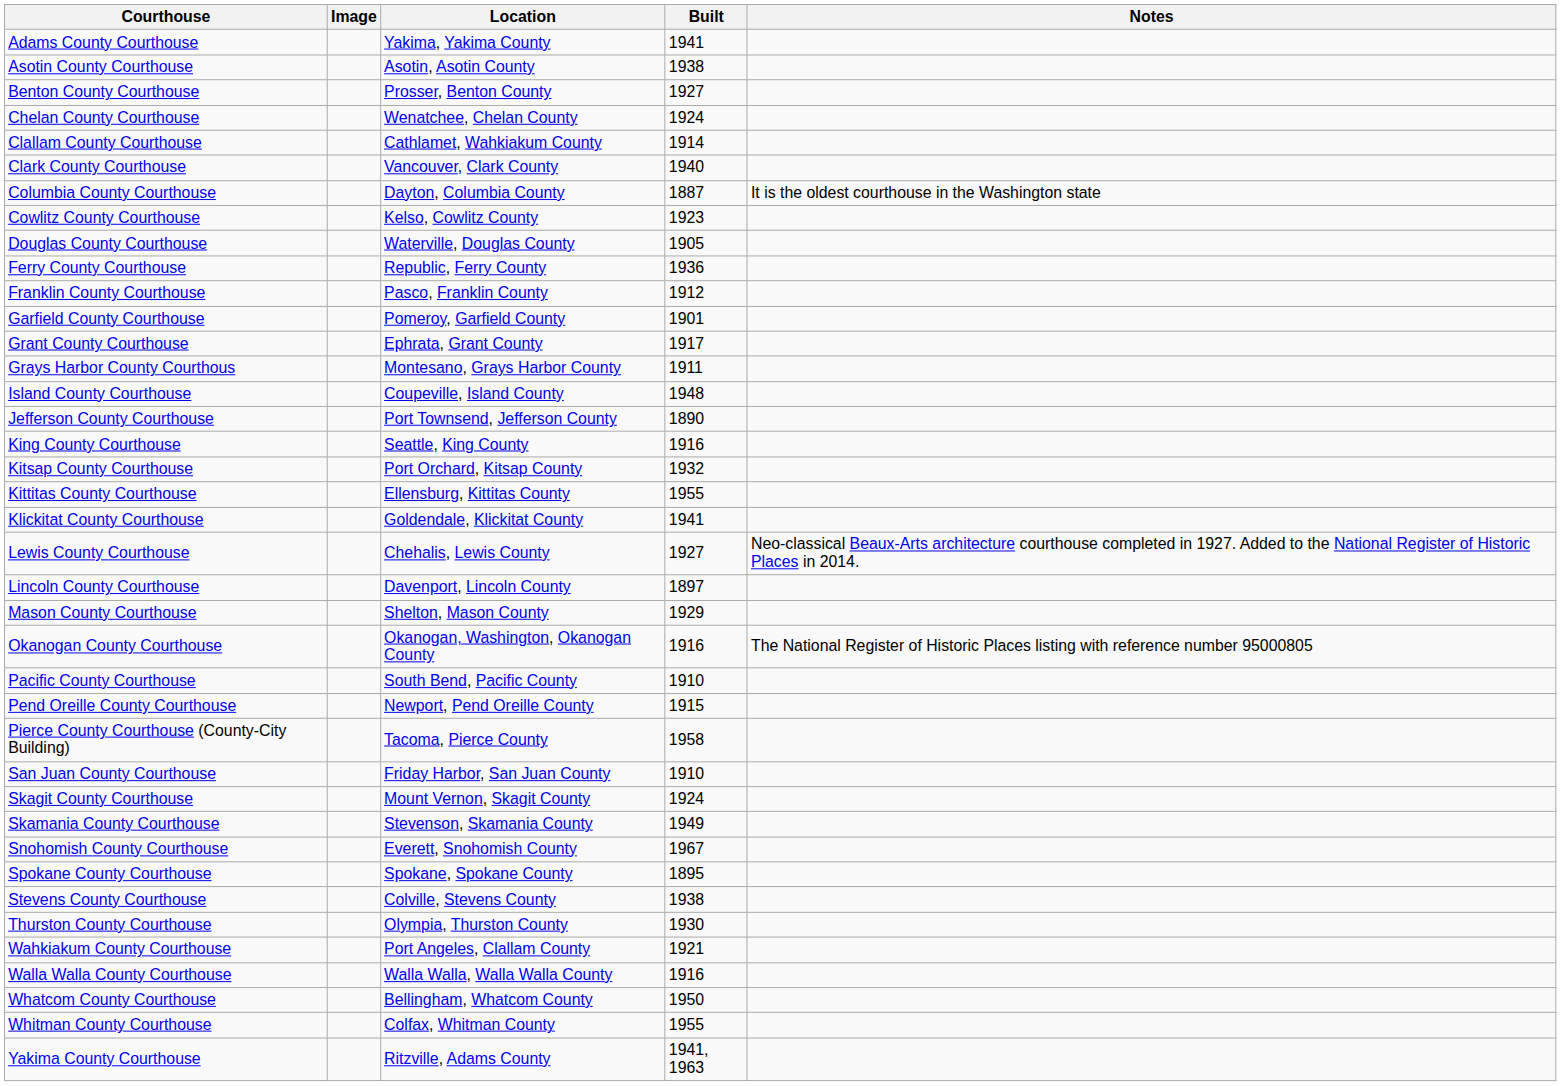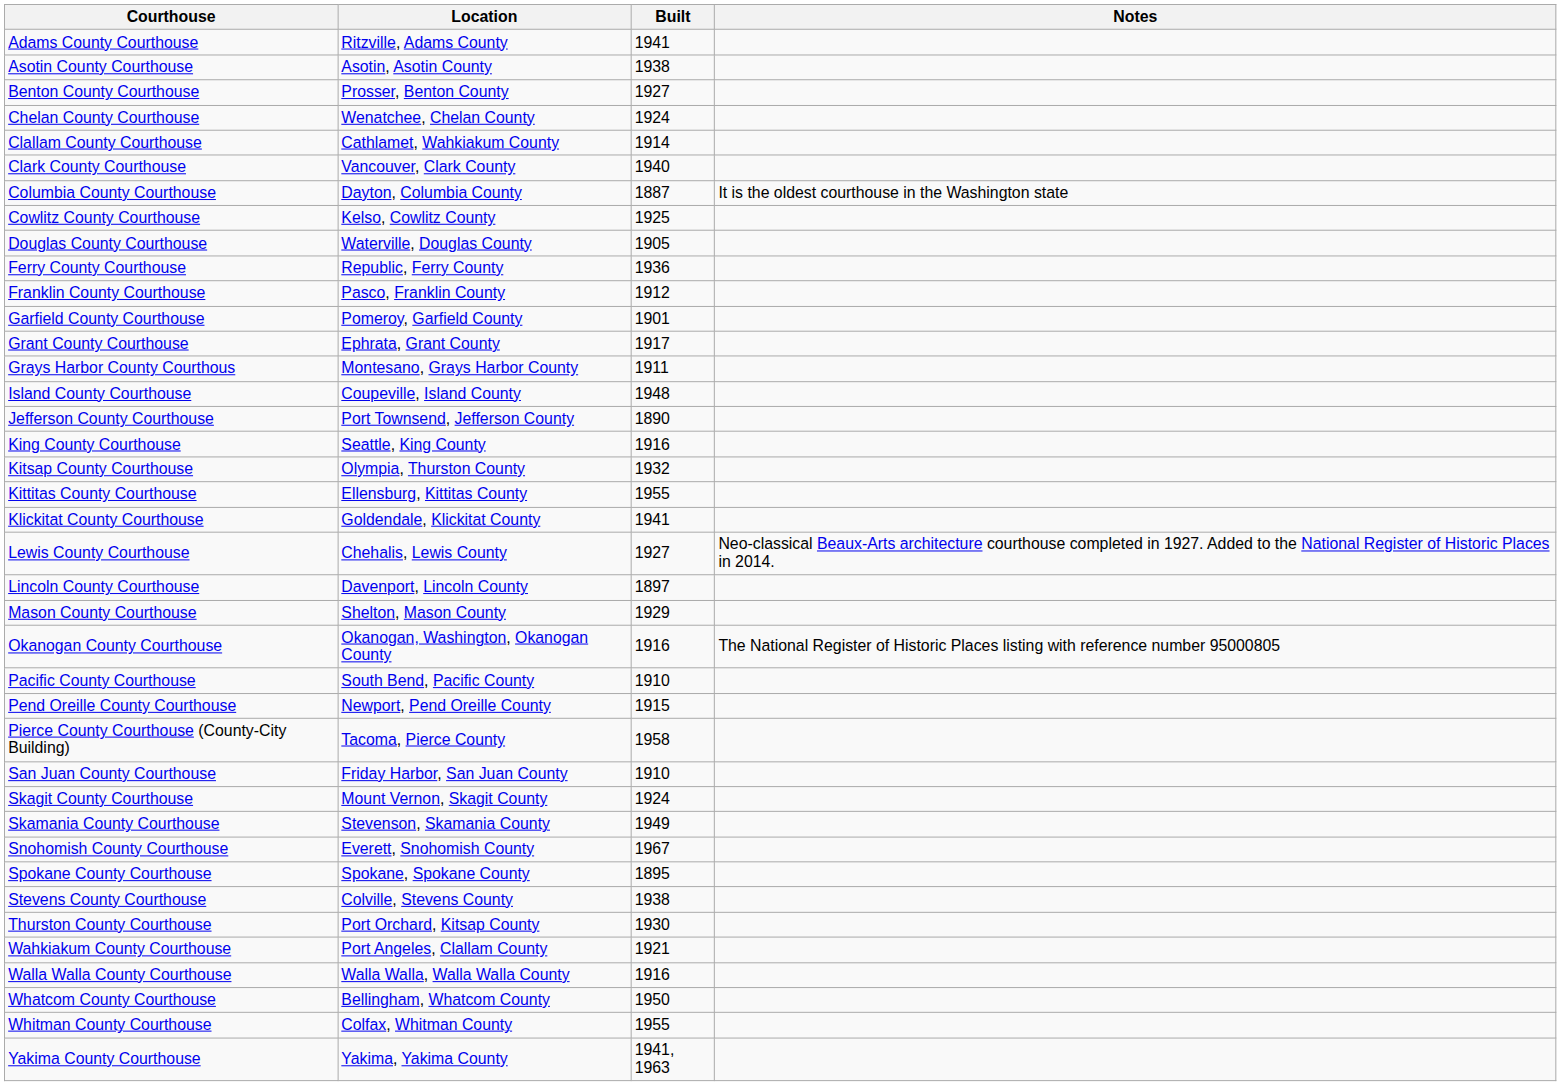 <table class="wikitable sortable sticky-header">
 <tr>
 <th>Courthouse</th>
-<th class="unsortable">Image</th>
 <th class="unsortable">Location</th>
 <th>Built</th>
 <th class="unsortable">Notes</th>
 </tr>
 <tr>
 <td><a href='#'>Adams County Courthouse</a></td>
-<td></td>
-<td><a href='#'>Yakima</a>, <a href='#'>Yakima County</a></td>
+<td><a href='#'>Ritzville</a>, <a href='#'>Adams County</a></td>
 <td>1941</td>
 <td></td>
 </tr>
 <tr>
 <td><a href='#'>Asotin County Courthouse</a></td>
-<td></td>
 <td><a href='#'>Asotin</a>, <a href='#'>Asotin County</a></td>
 <td>1938</td>
 <td></td>
 </tr>
 <tr>
 <td><a href='#'>Benton County Courthouse</a></td>
-<td></td>
 <td><a href='#'>Prosser</a>, <a href='#'>Benton County</a></td>
 <td>1927</td>
 <td></td>
 </tr>
 <tr>
 <td><a href='#'>Chelan County Courthouse</a></td>
-<td></td>
 <td><a href='#'>Wenatchee</a>, <a href='#'>Chelan County</a></td>
 <td>1924</td>
 <td></td>
 </tr>
 <tr>
 <td><a href='#'>Clallam County Courthouse</a></td>
-<td></td>
 <td><a href='#'>Cathlamet</a>, <a href='#'>Wahkiakum County</a></td>
 <td>1914</td>
 <td></td>
 </tr>
 <tr>
 <td><a href='#'>Clark County Courthouse</a></td>
-<td></td>
 <td><a href='#'>Vancouver</a>, <a href='#'>Clark County</a></td>
 <td>1940</td>
 <td></td>
 </tr>
 <tr>
 <td><a href='#'>Columbia County Courthouse</a></td>
-<td></td>
 <td><a href='#'>Dayton</a>, <a href='#'>Columbia County</a></td>
 <td>1887</td>
 <td>It is the oldest courthouse in the Washington state</td>
 </tr>
 <tr>
 <td><a href='#'>Cowlitz County Courthouse</a></td>
-<td></td>
 <td><a href='#'>Kelso</a>, <a href='#'>Cowlitz County</a></td>
-<td>1923</td>
+<td>1925</td>
 <td></td>
 </tr>
 <tr>
 <td><a href='#'>Douglas County Courthouse</a></td>
-<td></td>
 <td><a href='#'>Waterville</a>, <a href='#'>Douglas County</a></td>
 <td>1905</td>
 <td></td>
 </tr>
 <tr>
 <td><a href='#'>Ferry County Courthouse</a></td>
-<td></td>
 <td><a href='#'>Republic</a>, <a href='#'>Ferry County</a></td>
 <td>1936</td>
 <td></td>
 </tr>
 <tr>
 <td><a href='#'>Franklin County Courthouse</a></td>
-<td></td>
 <td><a href='#'>Pasco</a>, <a href='#'>Franklin County</a></td>
 <td>1912</td>
 <td></td>
 </tr>
 <tr>
 <td><a href='#'>Garfield County Courthouse</a></td>
-<td></td>
 <td><a href='#'>Pomeroy</a>, <a href='#'>Garfield County</a></td>
 <td>1901</td>
 <td></td>
 </tr>
 <tr>
 <td><a href='#'>Grant County Courthouse</a></td>
-<td></td>
 <td><a href='#'>Ephrata</a>, <a href='#'>Grant County</a></td>
 <td>1917</td>
 <td></td>
 </tr>
 <tr>
 <td><a href='#'>Grays Harbor County Courthous</a></td>
-<td></td>
 <td><a href='#'>Montesano</a>, <a href='#'>Grays Harbor County</a></td>
 <td>1911</td>
 <td></td>
 </tr>
 <tr>
 <td><a href='#'>Island County Courthouse</a></td>
-<td></td>
 <td><a href='#'>Coupeville</a>, <a href='#'>Island County</a></td>
 <td>1948</td>
 <td></td>
 </tr>
 <tr>
 <td><a href='#'>Jefferson County Courthouse</a></td>
-<td></td>
 <td><a href='#'>Port Townsend</a>, <a href='#'>Jefferson County</a></td>
 <td>1890</td>
 <td></td>
 </tr>
 <tr>
 <td><a href='#'>King County Courthouse</a></td>
-<td></td>
 <td><a href='#'>Seattle</a>, <a href='#'>King County</a></td>
 <td>1916</td>
 <td></td>
 </tr>
 <tr>
 <td><a href='#'>Kitsap County Courthouse</a></td>
-<td></td>
-<td><a href='#'>Port Orchard</a>, <a href='#'>Kitsap County</a></td>
+<td><a href='#'>Olympia</a>, <a href='#'>Thurston County</a></td>
 <td>1932</td>
 <td></td>
 </tr>
 <tr>
 <td><a href='#'>Kittitas County Courthouse</a></td>
-<td></td>
 <td><a href='#'>Ellensburg</a>, <a href='#'>Kittitas County</a></td>
 <td>1955</td>
 <td></td>
 </tr>
 <tr>
 <td><a href='#'>Klickitat County Courthouse</a></td>
-<td></td>
 <td><a href='#'>Goldendale</a>, <a href='#'>Klickitat County</a></td>
 <td>1941</td>
 <td></td>
 </tr>
 <tr>
 <td><a href='#'>Lewis County Courthouse</a></td>
-<td></td>
 <td><a href='#'>Chehalis</a>, <a href='#'>Lewis County</a></td>
 <td>1927</td>
 <td>Neo-classical <a href='#'>Beaux-Arts architecture</a> courthouse completed in 1927. Added to the <a href='#'>National Register of Historic Places</a> in 2014.</td>
 </tr>
 <tr>
 <td><a href='#'>Lincoln County Courthouse</a></td>
-<td></td>
 <td><a href='#'>Davenport</a>, <a href='#'>Lincoln County</a></td>
 <td>1897</td>
 <td></td>
 </tr>
 <tr>
 <td><a href='#'>Mason County Courthouse</a></td>
-<td></td>
 <td><a href='#'>Shelton</a>, <a href='#'>Mason County</a></td>
 <td>1929</td>
 <td></td>
 </tr>
 <tr>
 <td><a href='#'>Okanogan County Courthouse</a></td>
-<td></td>
 <td><a href='#'>Okanogan, Washington</a>, <a href='#'>Okanogan County</a></td>
 <td>1916</td>
 <td>The National Register of Historic Places listing with reference number 95000805</td>
 </tr>
 <tr>
 <td><a href='#'>Pacific County Courthouse</a></td>
-<td></td>
 <td><a href='#'>South Bend</a>, <a href='#'>Pacific County</a></td>
 <td>1910</td>
 <td></td>
 </tr>
 <tr>
 <td><a href='#'>Pend Oreille County Courthouse</a></td>
-<td></td>
 <td><a href='#'>Newport</a>, <a href='#'>Pend Oreille County</a></td>
 <td>1915</td>
 <td></td>
 </tr>
 <tr>
 <td><a href='#'>Pierce County Courthouse</a> (County-City Building)</td>
-<td></td>
 <td><a href='#'>Tacoma</a>, <a href='#'>Pierce County</a></td>
 <td>1958</td>
 <td></td>
 </tr>
 <tr>
 <td><a href='#'>San Juan County Courthouse</a></td>
-<td></td>
 <td><a href='#'>Friday Harbor</a>, <a href='#'>San Juan County</a></td>
 <td>1910</td>
 <td></td>
 </tr>
 <tr>
 <td><a href='#'>Skagit County Courthouse</a></td>
-<td></td>
 <td><a href='#'>Mount Vernon</a>, <a href='#'>Skagit County</a></td>
 <td>1924</td>
 <td></td>
 </tr>
 <tr>
 <td><a href='#'>Skamania County Courthouse</a></td>
-<td></td>
 <td><a href='#'>Stevenson</a>, <a href='#'>Skamania County</a></td>
 <td>1949</td>
 <td></td>
 </tr>
 <tr>
 <td><a href='#'>Snohomish County Courthouse</a></td>
-<td></td>
 <td><a href='#'>Everett</a>, <a href='#'>Snohomish County</a></td>
 <td>1967</td>
 <td></td>
 </tr>
 <tr>
 <td><a href='#'>Spokane County Courthouse</a></td>
-<td></td>
 <td><a href='#'>Spokane</a>, <a href='#'>Spokane County</a></td>
 <td>1895</td>
 <td></td>
 </tr>
 <tr>
 <td><a href='#'>Stevens County Courthouse</a></td>
-<td></td>
 <td><a href='#'>Colville</a>, <a href='#'>Stevens County</a></td>
 <td>1938</td>
 <td></td>
 </tr>
 <tr>
 <td><a href='#'>Thurston County Courthouse</a></td>
-<td></td>
-<td><a href='#'>Olympia</a>, <a href='#'>Thurston County</a></td>
+<td><a href='#'>Port Orchard</a>, <a href='#'>Kitsap County</a></td>
 <td>1930</td>
 <td></td>
 </tr>
 <tr>
 <td><a href='#'>Wahkiakum County Courthouse</a></td>
-<td></td>
 <td><a href='#'>Port Angeles</a>, <a href='#'>Clallam County</a></td>
 <td>1921</td>
 <td></td>
 </tr>
 <tr>
 <td><a href='#'>Walla Walla County Courthouse</a></td>
-<td></td>
 <td><a href='#'>Walla Walla</a>, <a href='#'>Walla Walla County</a></td>
 <td>1916</td>
 <td></td>
 </tr>
 <tr>
 <td><a href='#'>Whatcom County Courthouse</a></td>
-<td></td>
 <td><a href='#'>Bellingham</a>, <a href='#'>Whatcom County</a></td>
 <td>1950</td>
 <td></td>
 </tr>
 <tr>
 <td><a href='#'>Whitman County Courthouse</a></td>
-<td></td>
 <td><a href='#'>Colfax</a>, <a href='#'>Whitman County</a></td>
 <td>1955</td>
 <td></td>
 </tr>
 <tr>
 <td><a href='#'>Yakima County Courthouse</a></td>
-<td></td>
-<td><a href='#'>Ritzville</a>, <a href='#'>Adams County</a></td>
+<td><a href='#'>Yakima</a>, <a href='#'>Yakima County</a></td>
 <td>1941, 1963</td>
 <td></td>
 </tr>
 </table>
